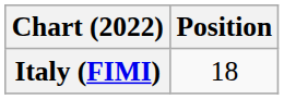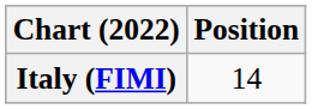 <table class="wikitable plainrowheaders" style="text-align:center">
 <tr>
 <th scope="col">Chart (2022)</th>
 <th scope="col">Position</th>
 </tr>
 <tr>
 <th scope="row">Italy (<a href='#'>FIMI</a>)</th>
-<td>18</td>
+<td>14</td>
 </tr>
 </table>
